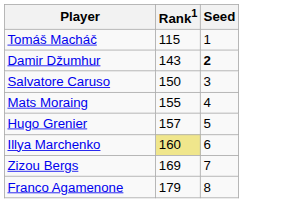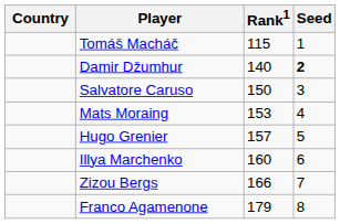 <table class="sortable wikitable">
 <tr>
+<th width="70">Country</th>
 <th width="175">Player</th>
 <th>Rank<sup>1</sup></th>
 <th>Seed</th>
 </tr>
 <tr>
+<td></td>
 <td><a href='#'>Tomáš Macháč</a></td>
 <td>115</td>
 <td>1</td>
 </tr>
 <tr>
+<td></td>
 <td><a href='#'>Damir Džumhur</a></td>
-<td>143</td>
+<td>140</td>
 <td><strong>2</strong></td>
 </tr>
 <tr>
+<td></td>
 <td><a href='#'>Salvatore Caruso</a></td>
 <td>150</td>
 <td>3</td>
 </tr>
 <tr>
+<td></td>
 <td><a href='#'>Mats Moraing</a></td>
-<td>155</td>
+<td>153</td>
 <td>4</td>
 </tr>
 <tr>
+<td></td>
 <td><a href='#'>Hugo Grenier</a></td>
 <td>157</td>
 <td>5</td>
 </tr>
 <tr>
+<td></td>
 <td><a href='#'>Illya Marchenko</a></td>
-<td style="background: khaki;">160</td>
+<td>160</td>
 <td>6</td>
 </tr>
 <tr>
+<td></td>
 <td><a href='#'>Zizou Bergs</a></td>
-<td>169</td>
+<td>166</td>
 <td>7</td>
 </tr>
 <tr>
+<td></td>
 <td><a href='#'>Franco Agamenone</a></td>
 <td>179</td>
 <td>8</td>
 </tr>
 </table>
